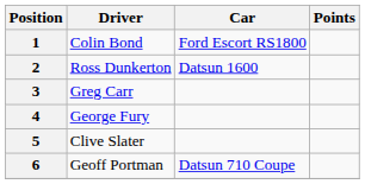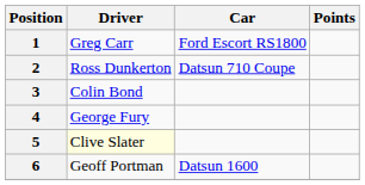 <table class="wikitable" border="1">
 <tr>
 <th>Position</th>
 <th>Driver</th>
 <th>Car</th>
 <th>Points</th>
 </tr>
 <tr>
 <th>1</th>
-<td><a href='#'>Colin Bond</a></td>
+<td><a href='#'>Greg Carr</a></td>
 <td><a href='#'>Ford Escort RS1800</a></td>
 <td align="center"></td>
 </tr>
 <tr>
 <th>2</th>
 <td><a href='#'>Ross Dunkerton</a></td>
-<td><a href='#'>Datsun 1600</a></td>
+<td><a href='#'>Datsun 710 Coupe</a></td>
 <td align="center"></td>
 </tr>
 <tr>
 <th>3</th>
-<td><a href='#'>Greg Carr</a></td>
+<td><a href='#'>Colin Bond</a></td>
 <td></td>
 <td align="center"></td>
 </tr>
 <tr>
 <th>4</th>
 <td><a href='#'>George Fury</a></td>
 <td></td>
 <td align="center"></td>
 </tr>
 <tr>
 <th>5</th>
-<td>Clive Slater</td>
+<td style="background: lightyellow;">Clive Slater</td>
 <td></td>
 <td align="center"></td>
 </tr>
 <tr>
 <th>6</th>
 <td>Geoff Portman</td>
-<td><a href='#'>Datsun 710 Coupe</a></td>
+<td><a href='#'>Datsun 1600</a></td>
 <td align="center"></td>
 </tr>
 <tr>
 </tr>
 </table>
